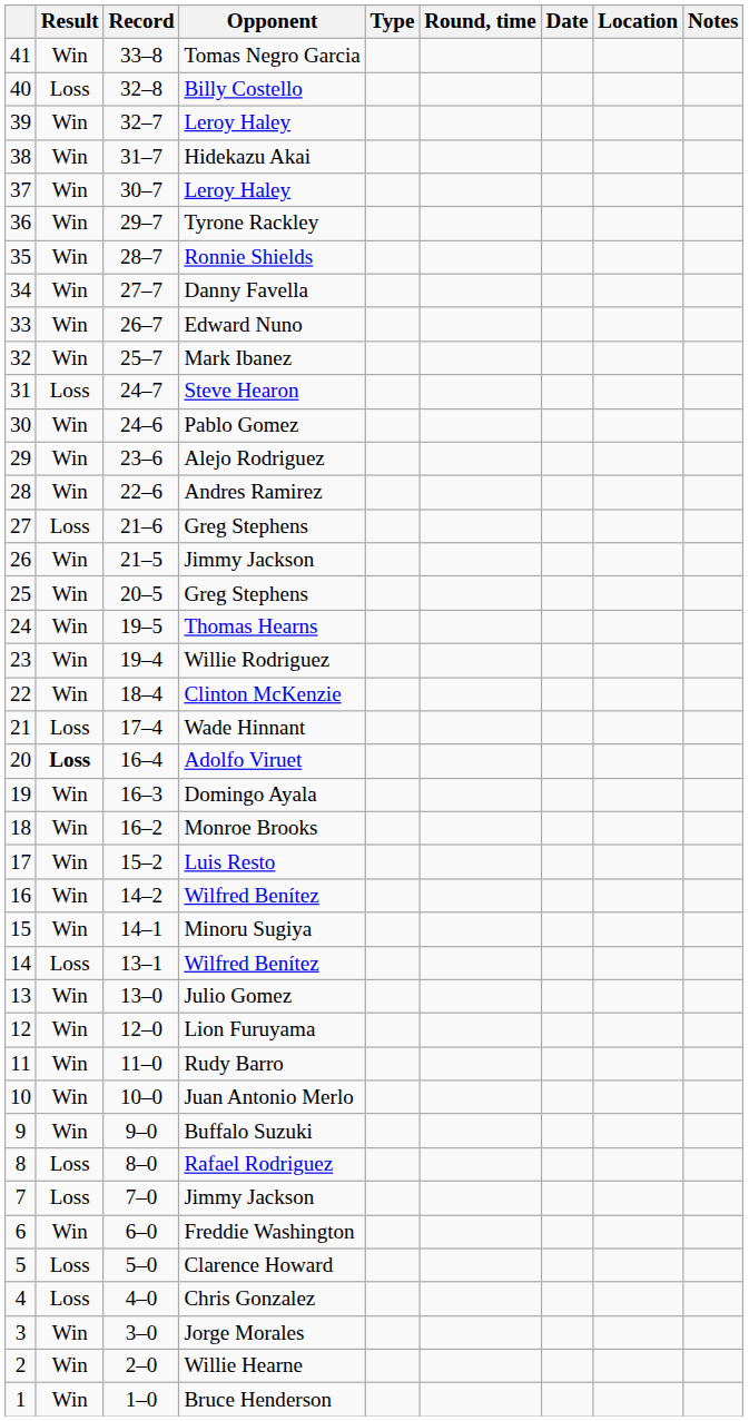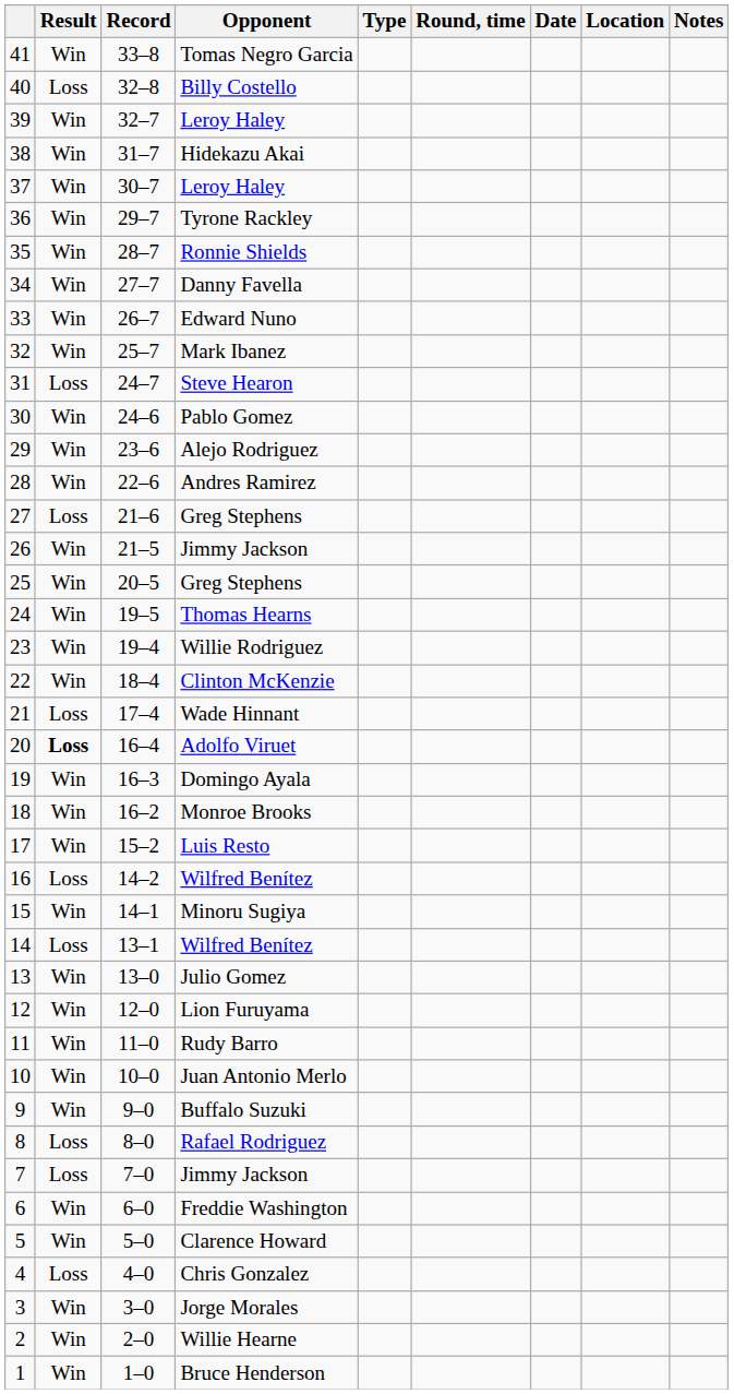 <table class=wikitable style=text-align:center>
 <tr>
 <th></th>
 <th>Result</th>
 <th>Record</th>
 <th>Opponent</th>
 <th>Type</th>
 <th>Round, time</th>
 <th>Date</th>
 <th>Location</th>
 <th>Notes</th>
 </tr>
 <tr>
 <td>41</td>
 <td>Win</td>
 <td>33–8</td>
 <td align=left>Tomas Negro Garcia</td>
 <td></td>
 <td></td>
 <td></td>
 <td align=left></td>
 <td align=left></td>
 </tr>
 <tr>
 <td>40</td>
 <td>Loss</td>
 <td>32–8</td>
 <td align=left><a href='#'>Billy Costello</a></td>
 <td></td>
 <td></td>
 <td></td>
 <td align=left></td>
 <td align=left></td>
 </tr>
 <tr>
 <td>39</td>
 <td>Win</td>
 <td>32–7</td>
 <td align=left><a href='#'>Leroy Haley</a></td>
 <td></td>
 <td></td>
 <td></td>
 <td align=left></td>
 <td align=left></td>
 </tr>
 <tr>
 <td>38</td>
 <td>Win</td>
 <td>31–7</td>
 <td align=left>Hidekazu Akai</td>
 <td></td>
 <td></td>
 <td></td>
 <td align=left></td>
 <td align=left></td>
 </tr>
 <tr>
 <td>37</td>
 <td>Win</td>
 <td>30–7</td>
 <td align=left><a href='#'>Leroy Haley</a></td>
 <td></td>
 <td></td>
 <td></td>
 <td align=left></td>
 <td align=left></td>
 </tr>
 <tr>
 <td>36</td>
 <td>Win</td>
 <td>29–7</td>
 <td align=left>Tyrone Rackley</td>
 <td></td>
 <td></td>
 <td></td>
 <td align=left></td>
 <td align=left></td>
 </tr>
 <tr>
 <td>35</td>
 <td>Win</td>
 <td>28–7</td>
 <td align=left><a href='#'>Ronnie Shields</a></td>
 <td></td>
 <td></td>
 <td></td>
 <td align=left></td>
 <td align=left></td>
 </tr>
 <tr>
 <td>34</td>
 <td>Win</td>
 <td>27–7</td>
 <td align=left>Danny Favella</td>
 <td></td>
 <td></td>
 <td></td>
 <td align=left></td>
 <td align=left></td>
 </tr>
 <tr>
 <td>33</td>
 <td>Win</td>
 <td>26–7</td>
 <td align=left>Edward Nuno</td>
 <td></td>
 <td></td>
 <td></td>
 <td align=left></td>
 <td align=left></td>
 </tr>
 <tr>
 <td>32</td>
 <td>Win</td>
 <td>25–7</td>
 <td align=left>Mark Ibanez</td>
 <td></td>
 <td></td>
 <td></td>
 <td align=left></td>
 <td align=left></td>
 </tr>
 <tr>
 <td>31</td>
 <td>Loss</td>
 <td>24–7</td>
 <td align=left><a href='#'>Steve Hearon</a></td>
 <td></td>
 <td></td>
 <td></td>
 <td align=left></td>
 <td align=left></td>
 </tr>
 <tr>
 <td>30</td>
 <td>Win</td>
 <td>24–6</td>
 <td align=left>Pablo Gomez</td>
 <td></td>
 <td></td>
 <td></td>
 <td align=left></td>
 <td align=left></td>
 </tr>
 <tr>
 <td>29</td>
 <td>Win</td>
 <td>23–6</td>
 <td align=left>Alejo Rodriguez</td>
 <td></td>
 <td></td>
 <td></td>
 <td align=left></td>
 <td align=left></td>
 </tr>
 <tr>
 <td>28</td>
 <td>Win</td>
 <td>22–6</td>
 <td align=left>Andres Ramirez</td>
 <td></td>
 <td></td>
 <td></td>
 <td align=left></td>
 <td align=left></td>
 </tr>
 <tr>
 <td>27</td>
 <td>Loss</td>
 <td>21–6</td>
 <td align=left>Greg Stephens</td>
 <td></td>
 <td></td>
 <td></td>
 <td align=left></td>
 <td align=left></td>
 </tr>
 <tr>
 <td>26</td>
 <td>Win</td>
 <td>21–5</td>
 <td align=left>Jimmy Jackson</td>
 <td></td>
 <td></td>
 <td></td>
 <td align=left></td>
 <td align=left></td>
 </tr>
 <tr>
 <td>25</td>
 <td>Win</td>
 <td>20–5</td>
 <td align=left>Greg Stephens</td>
 <td></td>
 <td></td>
 <td></td>
 <td align=left></td>
 <td align=left></td>
 </tr>
 <tr>
 <td>24</td>
 <td>Win</td>
 <td>19–5</td>
 <td align=left><a href='#'>Thomas Hearns</a></td>
 <td></td>
 <td></td>
 <td></td>
 <td align=left></td>
 <td align=left></td>
 </tr>
 <tr>
 <td>23</td>
 <td>Win</td>
 <td>19–4</td>
 <td align=left>Willie Rodriguez</td>
 <td></td>
 <td></td>
 <td></td>
 <td align=left></td>
 <td align=left></td>
 </tr>
 <tr>
 <td>22</td>
 <td>Win</td>
 <td>18–4</td>
 <td align=left><a href='#'>Clinton McKenzie</a></td>
 <td></td>
 <td></td>
 <td></td>
 <td align=left></td>
 <td align=left></td>
 </tr>
 <tr>
 <td>21</td>
 <td>Loss</td>
 <td>17–4</td>
 <td align=left>Wade Hinnant</td>
 <td></td>
 <td></td>
 <td></td>
 <td align=left></td>
 <td align=left></td>
 </tr>
 <tr>
 <td>20</td>
 <td><strong>Loss</strong></td>
 <td>16–4</td>
 <td align=left><a href='#'>Adolfo Viruet</a></td>
 <td></td>
 <td></td>
 <td></td>
 <td align=left></td>
 <td align=left></td>
 </tr>
 <tr>
 <td>19</td>
 <td>Win</td>
 <td>16–3</td>
 <td align=left>Domingo Ayala</td>
 <td></td>
 <td></td>
 <td></td>
 <td align=left></td>
 <td align=left></td>
 </tr>
 <tr>
 <td>18</td>
 <td>Win</td>
 <td>16–2</td>
 <td align=left>Monroe Brooks</td>
 <td></td>
 <td></td>
 <td></td>
 <td align=left></td>
 <td align=left></td>
 </tr>
 <tr>
 <td>17</td>
 <td>Win</td>
 <td>15–2</td>
 <td align=left><a href='#'>Luis Resto</a></td>
 <td></td>
 <td></td>
 <td></td>
 <td align=left></td>
 <td align=left></td>
 </tr>
 <tr>
 <td>16</td>
-<td>Win</td>
+<td>Loss</td>
 <td>14–2</td>
 <td align=left><a href='#'>Wilfred Benítez</a></td>
 <td></td>
 <td></td>
 <td></td>
 <td align=left></td>
 <td align=left></td>
 </tr>
 <tr>
 <td>15</td>
 <td>Win</td>
 <td>14–1</td>
 <td align=left>Minoru Sugiya</td>
 <td></td>
 <td></td>
 <td></td>
 <td align=left></td>
 <td align=left></td>
 </tr>
 <tr>
 <td>14</td>
 <td>Loss</td>
 <td>13–1</td>
 <td align=left><a href='#'>Wilfred Benítez</a></td>
 <td></td>
 <td></td>
 <td></td>
 <td align=left></td>
 <td align=left></td>
 </tr>
 <tr>
 <td>13</td>
 <td>Win</td>
 <td>13–0</td>
 <td align=left>Julio Gomez</td>
 <td></td>
 <td></td>
 <td></td>
 <td align=left></td>
 <td align=left></td>
 </tr>
 <tr>
 <td>12</td>
 <td>Win</td>
 <td>12–0</td>
 <td align=left>Lion Furuyama</td>
 <td></td>
 <td></td>
 <td></td>
 <td align=left></td>
 <td align=left></td>
 </tr>
 <tr>
 <td>11</td>
 <td>Win</td>
 <td>11–0</td>
 <td align=left>Rudy Barro</td>
 <td></td>
 <td></td>
 <td></td>
 <td align=left></td>
 <td align=left></td>
 </tr>
 <tr>
 <td>10</td>
 <td>Win</td>
 <td>10–0</td>
 <td align=left>Juan Antonio Merlo</td>
 <td></td>
 <td></td>
 <td></td>
 <td align=left></td>
 <td align=left></td>
 </tr>
 <tr>
 <td>9</td>
 <td>Win</td>
 <td>9–0</td>
 <td align=left>Buffalo Suzuki</td>
 <td></td>
 <td></td>
 <td></td>
 <td align=left></td>
 <td align=left></td>
 </tr>
 <tr>
 <td>8</td>
 <td>Loss</td>
 <td>8–0</td>
 <td align=left><a href='#'>Rafael Rodriguez</a></td>
 <td></td>
 <td></td>
 <td></td>
 <td align=left></td>
 <td align=left></td>
 </tr>
 <tr>
 <td>7</td>
 <td>Loss</td>
 <td>7–0</td>
 <td align=left>Jimmy Jackson</td>
 <td></td>
 <td></td>
 <td></td>
 <td align=left></td>
 <td align=left></td>
 </tr>
 <tr>
 <td>6</td>
 <td>Win</td>
 <td>6–0</td>
 <td align=left>Freddie Washington</td>
 <td></td>
 <td></td>
 <td></td>
 <td align=left></td>
 <td align=left></td>
 </tr>
 <tr>
 <td>5</td>
-<td>Loss</td>
+<td>Win</td>
 <td>5–0</td>
 <td align=left>Clarence Howard</td>
 <td></td>
 <td></td>
 <td></td>
 <td align=left></td>
 <td align=left></td>
 </tr>
 <tr>
 <td>4</td>
 <td>Loss</td>
 <td>4–0</td>
 <td align=left>Chris Gonzalez</td>
 <td></td>
 <td></td>
 <td></td>
 <td align=left></td>
 <td align=left></td>
 </tr>
 <tr>
 <td>3</td>
 <td>Win</td>
 <td>3–0</td>
 <td align=left>Jorge Morales</td>
 <td></td>
 <td></td>
 <td></td>
 <td align=left></td>
 <td align=left></td>
 </tr>
 <tr>
 <td>2</td>
 <td>Win</td>
 <td>2–0</td>
 <td align=left>Willie Hearne</td>
 <td></td>
 <td></td>
 <td></td>
 <td align=left></td>
 <td align=left></td>
 </tr>
 <tr>
 <td>1</td>
 <td>Win</td>
 <td>1–0</td>
 <td align=left>Bruce Henderson</td>
 <td></td>
 <td></td>
 <td></td>
 <td align=left></td>
 <td align=left></td>
 </tr>
 </table>
